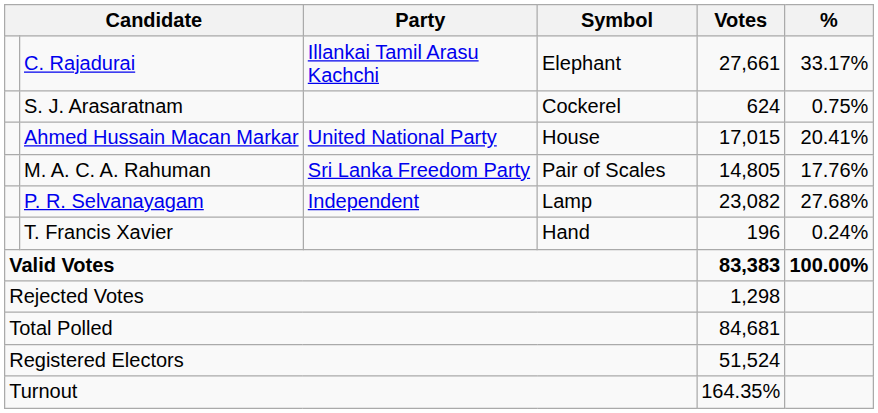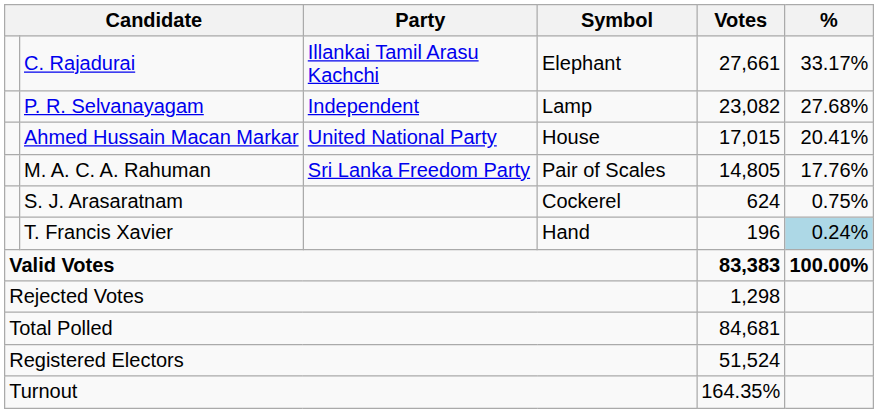 <table class="wikitable" border="1" style="text-align:right;">
 <tr>
 <th align=left colspan=2 width="180">Candidate</th>
 <th align=left width="180">Party</th>
 <th align=left width="120">Symbol</th>
 <th align=left width="60">Votes</th>
 <th align=left width="60">%</th>
 </tr>
 <tr>
 <td bgcolor=> </td>
 <td align=left><a href='#'>C. Rajadurai</a></td>
 <td align=left><a href='#'>Illankai Tamil Arasu Kachchi</a></td>
 <td align=left>Elephant</td>
 <td>27,661</td>
 <td>33.17%</td>
 </tr>
 <tr>
 <td></td>
-<td align=left>S. J. Arasaratnam</td>
-<td></td>
-<td align=left>Cockerel</td>
-<td>624</td>
-<td>0.75%</td>
+<td align=left><a href='#'>P. R. Selvanayagam</a></td>
+<td align=left><a href='#'>Independent</a></td>
+<td align=left>Lamp</td>
+<td>23,082</td>
+<td>27.68%</td>
 </tr>
 <tr>
 <td bgcolor=> </td>
 <td align=left><a href='#'>Ahmed Hussain Macan Markar</a></td>
 <td align=left><a href='#'>United National Party</a></td>
 <td align=left>House</td>
 <td>17,015</td>
 <td>20.41%</td>
 </tr>
 <tr>
 <td bgcolor=> </td>
 <td align=left>M. A. C. A. Rahuman</td>
 <td align=left><a href='#'>Sri Lanka Freedom Party</a></td>
 <td align=left>Pair of Scales</td>
 <td>14,805</td>
 <td>17.76%</td>
 </tr>
 <tr>
 <td></td>
-<td align=left><a href='#'>P. R. Selvanayagam</a></td>
-<td align=left><a href='#'>Independent</a></td>
-<td align=left>Lamp</td>
-<td>23,082</td>
-<td>27.68%</td>
+<td align=left>S. J. Arasaratnam</td>
+<td></td>
+<td align=left>Cockerel</td>
+<td>624</td>
+<td>0.75%</td>
 </tr>
 <tr>
 <td></td>
 <td align=left>T. Francis Xavier</td>
 <td></td>
 <td align=left>Hand</td>
 <td>196</td>
-<td>0.24%</td>
+<td style="background: lightblue;">0.24%</td>
 </tr>
 <tr>
 <td align=left colspan=4><strong>Valid Votes</strong></td>
 <td><strong>83,383</strong></td>
 <td><strong>100.00%</strong></td>
 </tr>
 <tr>
 <td align=left colspan=4>Rejected Votes</td>
 <td>1,298</td>
 <td></td>
 </tr>
 <tr>
 <td align=left colspan=4>Total Polled</td>
 <td>84,681</td>
 <td></td>
 </tr>
 <tr>
 <td align=left colspan=4>Registered Electors</td>
 <td>51,524</td>
 <td></td>
 </tr>
 <tr>
 <td align=left colspan=4>Turnout</td>
 <td>164.35%</td>
 <td></td>
 </tr>
 </table>
